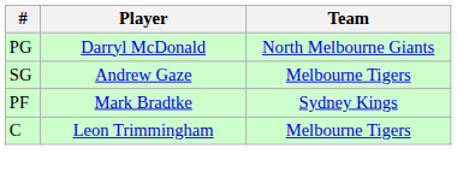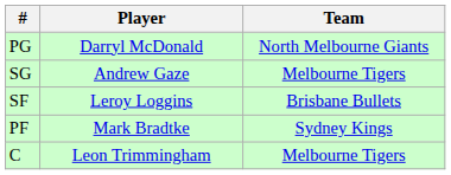 <table class="wikitable" style="text-align:center">
 <tr>
 <th width=25>#</th>
 <th width=180>Player</th>
 <th width=180>Team</th>
 </tr>
 <tr style="background:#cfc;">
 <td align=left>PG</td>
 <td><a href='#'>Darryl McDonald</a></td>
 <td><a href='#'>North Melbourne Giants</a></td>
 </tr>
 <tr style="background:#cfc;">
 <td align=left>SG</td>
 <td><a href='#'>Andrew Gaze</a></td>
 <td><a href='#'>Melbourne Tigers</a></td>
 </tr>
 <tr style="background:#cfc;">
+<td align=left>SF</td>
+<td><a href='#'>Leroy Loggins</a></td>
+<td><a href='#'>Brisbane Bullets</a></td>
+</tr>
+<tr style="background:#cfc;">
 <td align=left>PF</td>
 <td><a href='#'>Mark Bradtke</a></td>
 <td><a href='#'>Sydney Kings</a></td>
 </tr>
 <tr style="background:#cfc;">
 <td align=left>C</td>
 <td><a href='#'>Leon Trimmingham</a></td>
 <td><a href='#'>Melbourne Tigers</a></td>
 </tr>
 </table>
